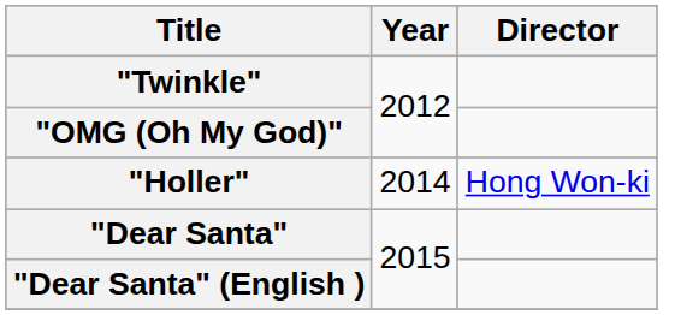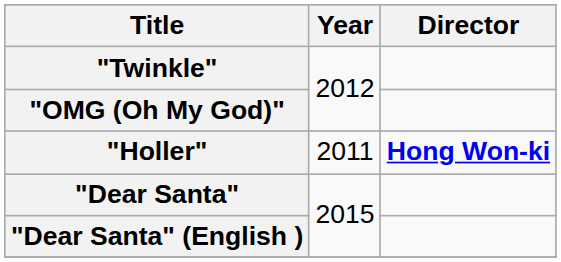 <table class="wikitable plainrowheaders" style="text-align:center">
 <tr>
 <th scope="col">Title</th>
 <th scope="col">Year</th>
 <th scope="col">Director</th>
 </tr>
 <tr>
 <th scope="row">"Twinkle"</th>
 <td rowspan=2>2012</td>
 <td></td>
 </tr>
 <tr>
 <th scope="row">"OMG (Oh My God)"</th>
 <td></td>
 </tr>
 <tr>
 <th scope="row">"Holler"</th>
-<td>2014</td>
-<td><a href='#'>Hong Won-ki</a></td>
+<td>2011</td>
+<td><strong><a href='#'>Hong Won-ki</a></strong></td>
 </tr>
 <tr>
 <th scope="row">"Dear Santa"</th>
 <td rowspan=2>2015</td>
 <td></td>
 </tr>
 <tr>
 <th scope="row">"Dear Santa" (English )</th>
 <td></td>
 </tr>
 <tr>
 </tr>
 </table>
